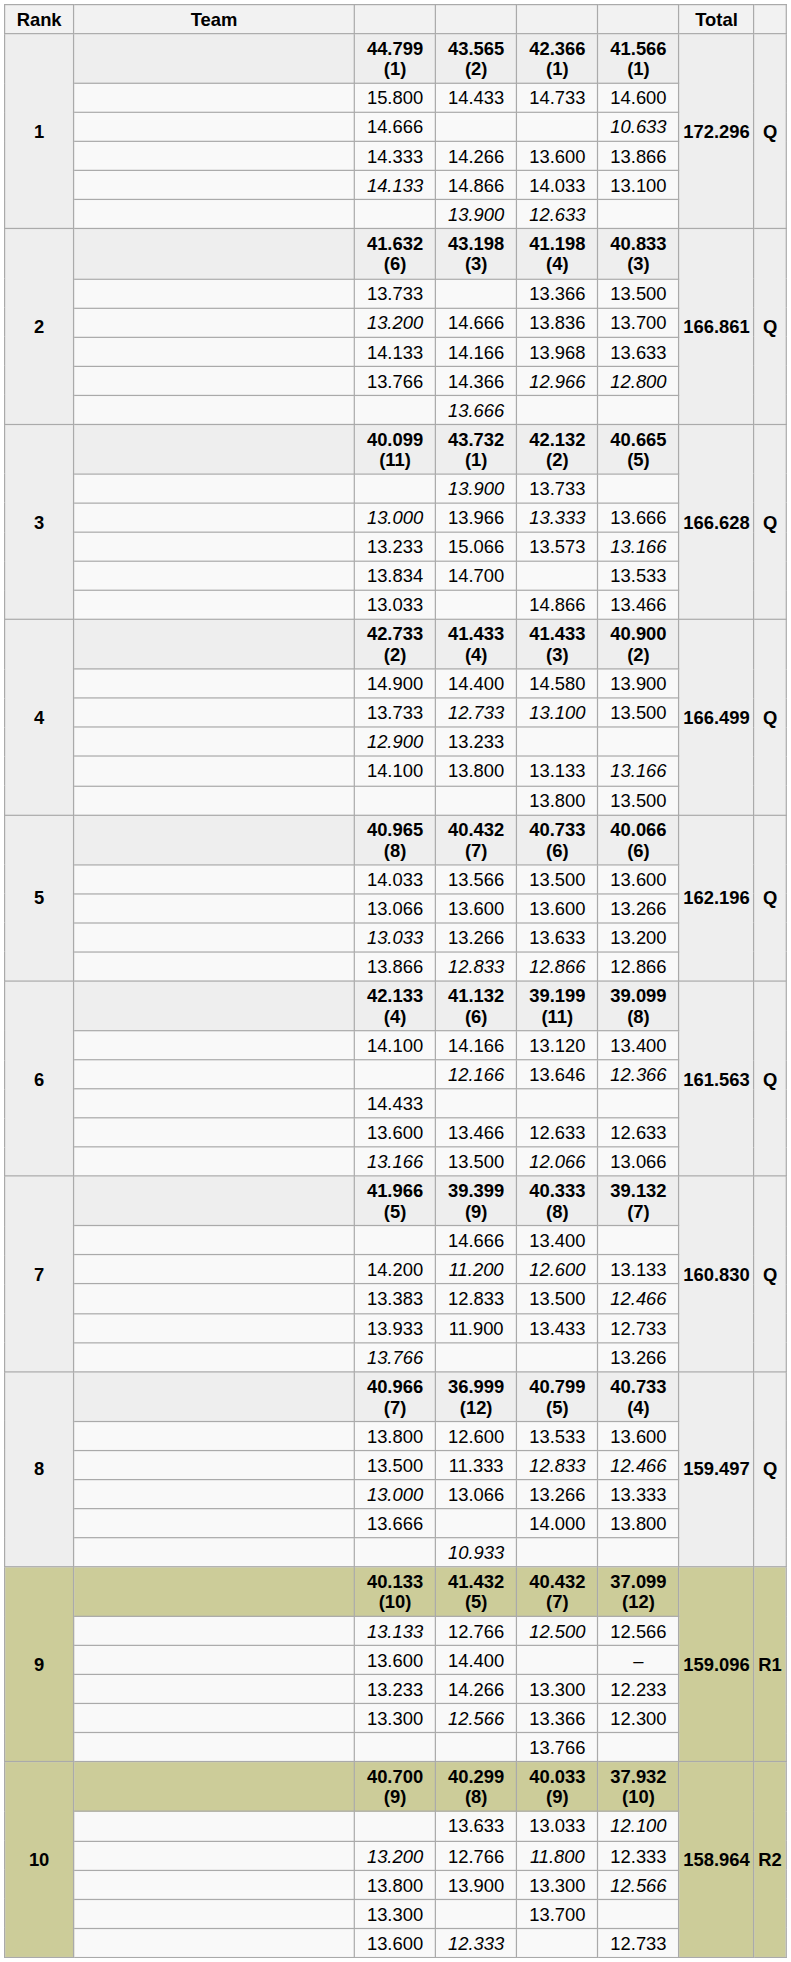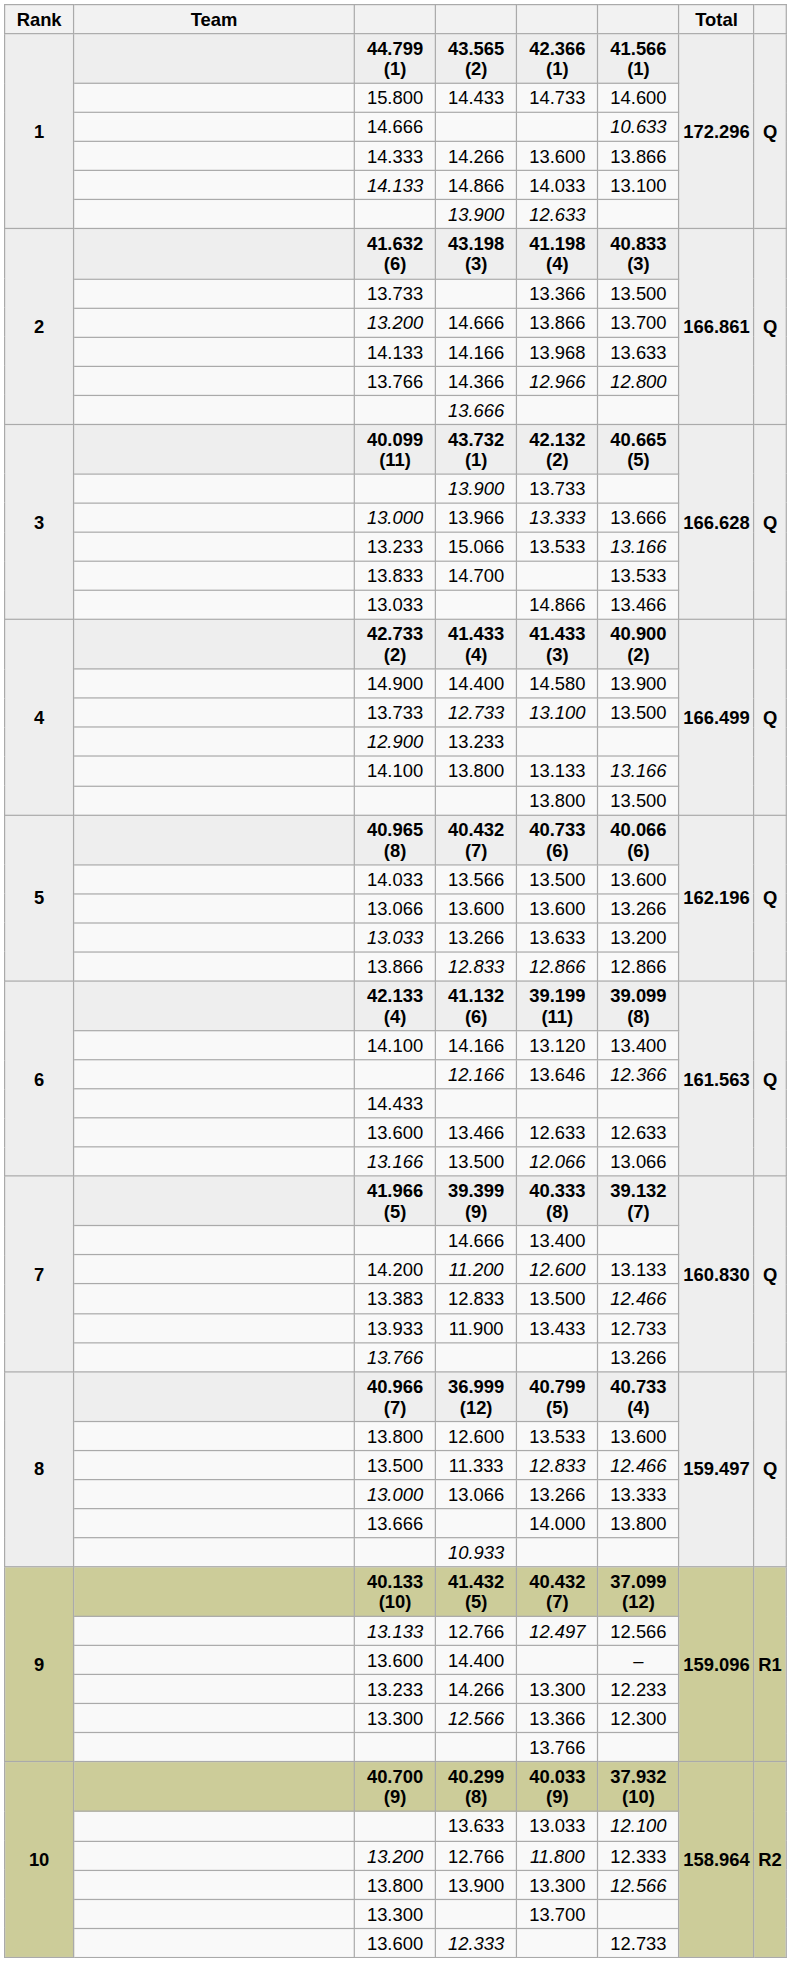 <table style="text-align:center; font-size:95%" class="wikitable sortable">
 <tr>
 <th scope="col" style="width:50px;">Rank</th>
 <th scope="col" style="width:225px;">Team</th>
 <th scope="col" style="width:60px;"></th>
 <th scope="col" style="width:60px;"></th>
 <th scope="col" style="width:60px;"></th>
 <th scope="col" style="width:60px;"></th>
 <th>Total</th>
 <th></th>
 </tr>
 <tr style="background:#eee;">
 <td rowspan="6"><strong>1</strong></td>
 <td style="text-align:center;"><strong></strong></td>
 <td><strong>44.799 (1)</strong></td>
 <td><strong>43.565 (2)</strong></td>
 <td><strong>42.366 (1)</strong></td>
 <td><strong>41.566 (1)</strong></td>
 <td rowspan="6"><strong>172.296</strong></td>
 <td rowspan="6"><strong>Q</strong></td>
 </tr>
 <tr>
 <td align=left></td>
 <td>15.800</td>
 <td>14.433</td>
 <td>14.733</td>
 <td>14.600</td>
 </tr>
 <tr>
 <td align=left></td>
 <td>14.666</td>
 <td></td>
 <td></td>
 <td><em>10.633</em></td>
 </tr>
 <tr>
 <td align=left></td>
 <td>14.333</td>
 <td>14.266</td>
 <td>13.600</td>
 <td>13.866</td>
 </tr>
 <tr>
 <td align=left></td>
 <td><em>14.133</em></td>
 <td>14.866</td>
 <td>14.033</td>
 <td>13.100</td>
 </tr>
 <tr>
 <td align=left></td>
 <td></td>
 <td><em>13.900</em></td>
 <td><em>12.633</em></td>
 <td></td>
 </tr>
 <tr style="background:#eee;">
 <td rowspan="6"><strong>2</strong></td>
 <td style="text-align:center;"><strong></strong></td>
 <td><strong>41.632 (6)</strong></td>
 <td><strong>43.198 (3)</strong></td>
 <td><strong>41.198 (4)</strong></td>
 <td><strong>40.833 (3)</strong></td>
 <td rowspan="6"><strong>166.861</strong></td>
 <td rowspan="6"><strong>Q</strong></td>
 </tr>
 <tr>
 <td align=left></td>
 <td>13.733</td>
 <td></td>
 <td>13.366</td>
 <td>13.500</td>
 </tr>
 <tr>
 <td align=left></td>
 <td><em>13.200</em></td>
 <td>14.666</td>
-<td>13.836</td>
+<td>13.866</td>
 <td>13.700</td>
 </tr>
 <tr>
 <td align=left></td>
 <td>14.133</td>
 <td>14.166</td>
 <td>13.968</td>
 <td>13.633</td>
 </tr>
 <tr>
 <td align=left></td>
 <td>13.766</td>
 <td>14.366</td>
 <td><em>12.966</em></td>
 <td><em>12.800</em></td>
 </tr>
 <tr>
 <td align=left></td>
 <td></td>
 <td><em>13.666</em></td>
 <td></td>
 <td></td>
 </tr>
 <tr style="background:#eee;">
 <td rowspan="6"><strong>3</strong></td>
 <td style="text-align:center;"><strong></strong></td>
 <td><strong>40.099 (11)</strong></td>
 <td><strong>43.732 (1)</strong></td>
 <td><strong>42.132 (2)</strong></td>
 <td><strong>40.665 (5)</strong></td>
 <td rowspan="6"><strong>166.628</strong></td>
 <td rowspan="6"><strong>Q</strong></td>
 </tr>
 <tr>
 <td align=left></td>
 <td></td>
 <td><em>13.900</em></td>
 <td>13.733</td>
 <td></td>
 </tr>
 <tr>
 <td align=left></td>
 <td><em>13.000</em></td>
 <td>13.966</td>
 <td><em>13.333</em></td>
 <td>13.666</td>
 </tr>
 <tr>
 <td align=left></td>
 <td>13.233</td>
 <td>15.066</td>
-<td>13.573</td>
+<td>13.533</td>
 <td><em>13.166</em></td>
 </tr>
 <tr>
 <td align=left></td>
-<td>13.834</td>
+<td>13.833</td>
 <td>14.700</td>
 <td></td>
 <td>13.533</td>
 </tr>
 <tr>
 <td align=left></td>
 <td>13.033</td>
 <td></td>
 <td>14.866</td>
 <td>13.466</td>
 </tr>
 <tr style="background:#eee;">
 <td rowspan="6"><strong>4</strong></td>
 <td style="text-align:center;"><strong></strong></td>
 <td><strong>42.733 (2)</strong></td>
 <td><strong>41.433 (4)</strong></td>
 <td><strong>41.433 (3)</strong></td>
 <td><strong>40.900 (2)</strong></td>
 <td rowspan="6"><strong>166.499</strong></td>
 <td rowspan="6"><strong>Q</strong></td>
 </tr>
 <tr>
 <td align=left></td>
 <td>14.900</td>
 <td>14.400</td>
 <td>14.580</td>
 <td>13.900</td>
 </tr>
 <tr>
 <td align=left></td>
 <td>13.733</td>
 <td><em>12.733</em></td>
 <td><em>13.100</em></td>
 <td>13.500</td>
 </tr>
 <tr>
 <td align=left></td>
 <td><em>12.900</em></td>
 <td>13.233</td>
 <td></td>
 <td></td>
 </tr>
 <tr>
 <td align=left></td>
 <td>14.100</td>
 <td>13.800</td>
 <td>13.133</td>
 <td><em>13.166</em></td>
 </tr>
 <tr>
 <td align=left></td>
 <td></td>
 <td></td>
 <td>13.800</td>
 <td>13.500</td>
 </tr>
 <tr style="background:#eee;">
 <td rowspan="5"><strong>5</strong></td>
 <td style="text-align:center;"><strong></strong></td>
 <td><strong>40.965 (8)</strong></td>
 <td><strong>40.432 (7)</strong></td>
 <td><strong>40.733 (6)</strong></td>
 <td><strong>40.066 (6)</strong></td>
 <td rowspan="5"><strong>162.196</strong></td>
 <td rowspan="5"><strong>Q</strong></td>
 </tr>
 <tr>
 <td align=left></td>
 <td>14.033</td>
 <td>13.566</td>
 <td>13.500</td>
 <td>13.600</td>
 </tr>
 <tr>
 <td align=left></td>
 <td>13.066</td>
 <td>13.600</td>
 <td>13.600</td>
 <td>13.266</td>
 </tr>
 <tr>
 <td align=left></td>
 <td><em>13.033</em></td>
 <td>13.266</td>
 <td>13.633</td>
 <td>13.200</td>
 </tr>
 <tr>
 <td align=left></td>
 <td>13.866</td>
 <td><em>12.833</em></td>
 <td><em>12.866</em></td>
 <td>12.866</td>
 </tr>
 <tr style="background:#eee;">
 <td rowspan="6"><strong>6</strong></td>
 <td style="text-align:center;"><strong></strong></td>
 <td><strong>42.133 (4)</strong></td>
 <td><strong>41.132 (6)</strong></td>
 <td><strong>39.199 (11)</strong></td>
 <td><strong>39.099 (8)</strong></td>
 <td rowspan="6"><strong>161.563</strong></td>
 <td rowspan="6"><strong>Q</strong></td>
 </tr>
 <tr>
 <td align=left></td>
 <td>14.100</td>
 <td>14.166</td>
 <td>13.120</td>
 <td>13.400</td>
 </tr>
 <tr>
 <td align=left></td>
 <td></td>
 <td><em>12.166</em></td>
 <td>13.646</td>
 <td><em>12.366</em></td>
 </tr>
 <tr>
 <td align=left></td>
 <td>14.433</td>
 <td></td>
 <td></td>
 <td></td>
 </tr>
 <tr>
 <td align=left></td>
 <td>13.600</td>
 <td>13.466</td>
 <td>12.633</td>
 <td>12.633</td>
 </tr>
 <tr>
 <td align=left></td>
 <td><em>13.166</em></td>
 <td>13.500</td>
 <td><em>12.066</em></td>
 <td>13.066</td>
 </tr>
 <tr style="background:#eee;">
 <td rowspan="6"><strong>7</strong></td>
 <td style="text-align:center;"><strong></strong></td>
 <td><strong>41.966 (5)</strong></td>
 <td><strong>39.399 (9)</strong></td>
 <td><strong>40.333 (8)</strong></td>
 <td><strong>39.132 (7)</strong></td>
 <td rowspan="6"><strong>160.830</strong></td>
 <td rowspan="6"><strong>Q</strong></td>
 </tr>
 <tr>
 <td align=left></td>
 <td></td>
 <td>14.666</td>
 <td>13.400</td>
 <td></td>
 </tr>
 <tr>
 <td align=left></td>
 <td>14.200</td>
 <td><em>11.200</em></td>
 <td><em>12.600</em></td>
 <td>13.133</td>
 </tr>
 <tr>
 <td align=left></td>
 <td>13.383</td>
 <td>12.833</td>
 <td>13.500</td>
 <td><em>12.466</em></td>
 </tr>
 <tr>
 <td align=left></td>
 <td>13.933</td>
 <td>11.900</td>
 <td>13.433</td>
 <td>12.733</td>
 </tr>
 <tr>
 <td align=left></td>
 <td><em>13.766</em></td>
 <td></td>
 <td></td>
 <td>13.266</td>
 </tr>
 <tr style="background:#eee;">
 <td rowspan="6"><strong>8</strong></td>
 <td style="text-align:center;"><strong></strong></td>
 <td><strong>40.966 (7)</strong></td>
 <td><strong>36.999 (12)</strong></td>
 <td><strong>40.799 (5)</strong></td>
 <td><strong>40.733 (4)</strong></td>
 <td rowspan="6"><strong>159.497</strong></td>
 <td rowspan="6"><strong>Q</strong></td>
 </tr>
 <tr>
 <td align=left></td>
 <td>13.800</td>
 <td>12.600</td>
 <td>13.533</td>
 <td>13.600</td>
 </tr>
 <tr>
 <td align=left></td>
 <td>13.500</td>
 <td>11.333</td>
 <td><em>12.833</em></td>
 <td><em>12.466</em></td>
 </tr>
 <tr>
 <td align=left></td>
 <td><em>13.000</em></td>
 <td>13.066</td>
 <td>13.266</td>
 <td>13.333</td>
 </tr>
 <tr>
 <td align=left></td>
 <td>13.666</td>
 <td></td>
 <td>14.000</td>
 <td>13.800</td>
 </tr>
 <tr>
 <td align=left></td>
 <td></td>
 <td><em>10.933</em></td>
 <td></td>
 <td></td>
 </tr>
 <tr style="background:#cccc99;">
 <td rowspan="6"><strong>9</strong></td>
 <td style="text-align:center;"><strong></strong></td>
 <td><strong>40.133 (10)</strong></td>
 <td><strong>41.432 (5)</strong></td>
 <td><strong>40.432 (7)</strong></td>
 <td><strong>37.099 (12)</strong></td>
 <td rowspan="6"><strong>159.096</strong></td>
 <td rowspan="6"><strong>R1</strong></td>
 </tr>
 <tr>
 <td align=left></td>
 <td><em>13.133</em></td>
 <td>12.766</td>
-<td><em>12.500</em></td>
+<td><em>12.497</em></td>
 <td>12.566</td>
 </tr>
 <tr>
 <td align=left></td>
 <td>13.600</td>
 <td>14.400</td>
 <td></td>
 <td>–</td>
 </tr>
 <tr>
 <td align=left></td>
 <td>13.233</td>
 <td>14.266</td>
 <td>13.300</td>
 <td>12.233</td>
 </tr>
 <tr>
 <td align=left></td>
 <td>13.300</td>
 <td><em>12.566</em></td>
 <td>13.366</td>
 <td>12.300</td>
 </tr>
 <tr>
 <td align=left></td>
 <td></td>
 <td></td>
 <td>13.766</td>
 <td></td>
 </tr>
 <tr style="background:#cccc99;">
 <td rowspan="6"><strong>10</strong></td>
 <td style="text-align:center;"><strong></strong></td>
 <td><strong>40.700 (9)</strong></td>
 <td><strong>40.299 (8)</strong></td>
 <td><strong>40.033 (9)</strong></td>
 <td><strong>37.932 (10)</strong></td>
 <td rowspan="6"><strong>158.964</strong></td>
 <td rowspan="6"><strong>R2</strong></td>
 </tr>
 <tr>
 <td align=left></td>
 <td></td>
 <td>13.633</td>
 <td>13.033</td>
 <td><em>12.100</em></td>
 </tr>
 <tr>
 <td align=left></td>
 <td><em>13.200</em></td>
 <td>12.766</td>
 <td><em>11.800</em></td>
 <td>12.333</td>
 </tr>
 <tr>
 <td align=left></td>
 <td>13.800</td>
 <td>13.900</td>
 <td>13.300</td>
 <td><em>12.566</em></td>
 </tr>
 <tr>
 <td align=left></td>
 <td>13.300</td>
 <td></td>
 <td>13.700</td>
 <td></td>
 </tr>
 <tr>
 <td align=left></td>
 <td>13.600</td>
 <td><em>12.333</em></td>
 <td></td>
 <td>12.733</td>
 </tr>
 </table>
